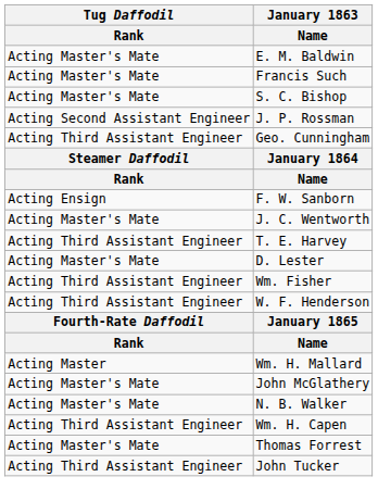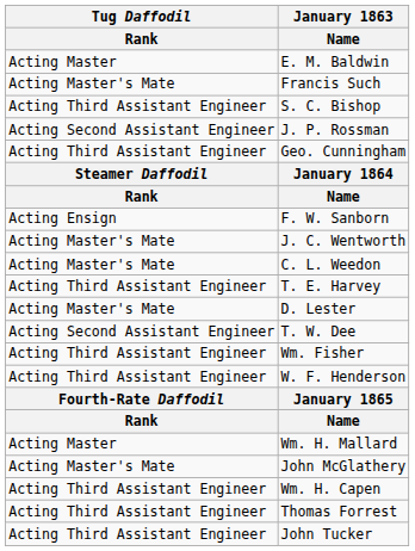 <table class="wikitable">
 <tr>
 <th>Tug <em>Daffodil</em></th>
 <th>January 1863</th>
 </tr>
 <tr>
 <th>Rank</th>
 <th>Name</th>
 </tr>
 <tr>
-<td>Acting Master's Mate</td>
+<td>Acting Master</td>
 <td>E. M. Baldwin</td>
 </tr>
 <tr>
 <td>Acting Master's Mate</td>
 <td>Francis Such</td>
 </tr>
 <tr>
-<td>Acting Master's Mate</td>
+<td>Acting Third Assistant Engineer</td>
 <td>S. C. Bishop</td>
 </tr>
 <tr>
 <td>Acting Second Assistant Engineer</td>
 <td>J. P. Rossman</td>
 </tr>
 <tr>
 <td>Acting Third Assistant Engineer</td>
 <td>Geo. Cunningham</td>
 </tr>
 <tr>
 <th>Steamer <em>Daffodil</em></th>
 <th>January 1864</th>
 </tr>
 <tr>
 <th>Rank</th>
 <th>Name</th>
 </tr>
 <tr>
 <td>Acting Ensign</td>
 <td>F. W. Sanborn</td>
 </tr>
 <tr>
 <td>Acting Master's Mate</td>
 <td>J. C. Wentworth</td>
 </tr>
 <tr>
+<td>Acting Master's Mate</td>
+<td>C. L. Weedon</td>
+</tr>
+<tr>
 <td>Acting Third Assistant Engineer</td>
 <td>T. E. Harvey</td>
 </tr>
 <tr>
 <td>Acting Master's Mate</td>
 <td>D. Lester</td>
+</tr>
+<tr>
+<td>Acting Second Assistant Engineer</td>
+<td>T. W. Dee</td>
 </tr>
 <tr>
 <td>Acting Third Assistant Engineer</td>
 <td>Wm. Fisher</td>
 </tr>
 <tr>
 <td>Acting Third Assistant Engineer</td>
 <td>W. F. Henderson</td>
 </tr>
 <tr>
 <th>Fourth-Rate <em>Daffodil</em></th>
 <th>January 1865</th>
 </tr>
 <tr>
 <th>Rank</th>
 <th>Name</th>
 </tr>
 <tr>
 <td>Acting Master</td>
 <td>Wm. H. Mallard</td>
 </tr>
 <tr>
 <td>Acting Master's Mate</td>
 <td>John McGlathery</td>
 </tr>
 <tr>
-<td>Acting Master's Mate</td>
-<td>N. B. Walker</td>
-</tr>
-<tr>
 <td>Acting Third Assistant Engineer</td>
 <td>Wm. H. Capen</td>
 </tr>
 <tr>
-<td>Acting Master's Mate</td>
+<td>Acting Third Assistant Engineer</td>
 <td>Thomas Forrest</td>
 </tr>
 <tr>
 <td>Acting Third Assistant Engineer</td>
 <td>John Tucker</td>
 </tr>
 </table>
